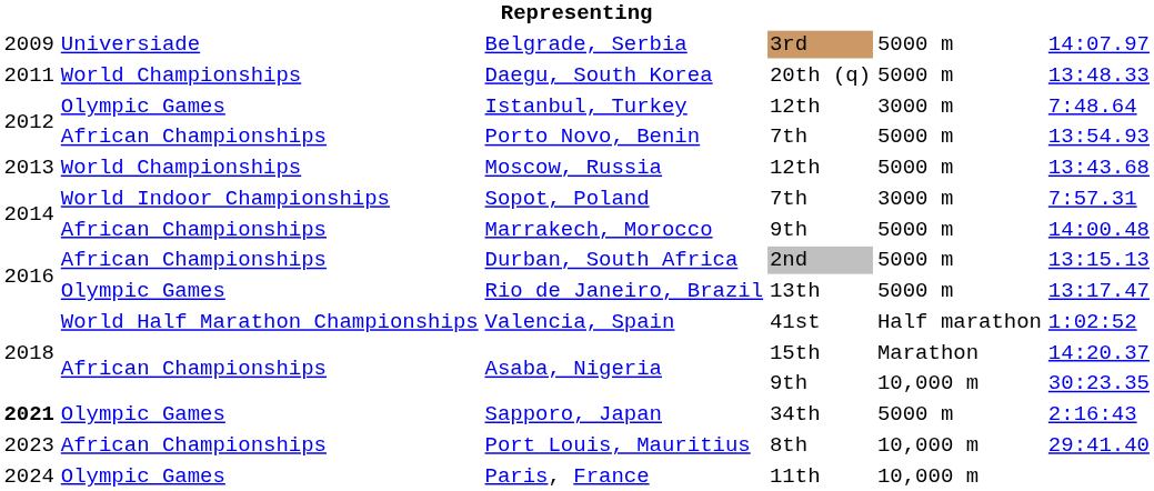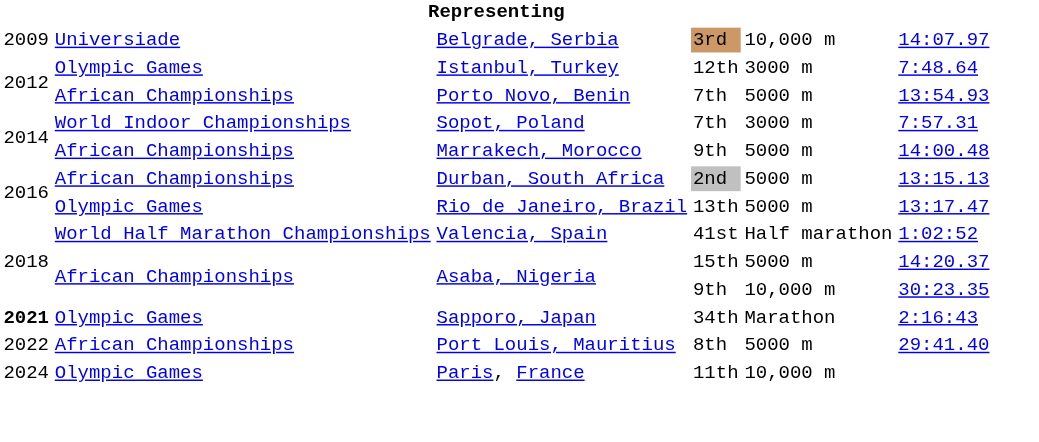 <table>
 <tr>
 <th colspan="6">Representing </th>
 </tr>
 <tr>
 <td>2009</td>
 <td><a href='#'>Universiade</a></td>
 <td><a href='#'>Belgrade, Serbia</a></td>
 <td bgcolor=cc9966>3rd</td>
-<td>5000 m</td>
+<td>10,000 m</td>
 <td><a href='#'>14:07.97</a></td>
-</tr>
-<tr>
-<td>2011</td>
-<td><a href='#'>World Championships</a></td>
-<td><a href='#'>Daegu, South Korea</a></td>
-<td>20th (q)</td>
-<td>5000 m</td>
-<td><a href='#'>13:48.33</a></td>
 </tr>
 <tr>
 <td rowspan=2>2012</td>
 <td><a href='#'>Olympic Games</a></td>
 <td><a href='#'>Istanbul, Turkey</a></td>
 <td>12th</td>
 <td>3000 m</td>
 <td><a href='#'>7:48.64</a></td>
 </tr>
 <tr>
 <td><a href='#'>African Championships</a></td>
 <td><a href='#'>Porto Novo, Benin</a></td>
 <td>7th</td>
 <td>5000 m</td>
 <td><a href='#'>13:54.93</a></td>
-</tr>
-<tr>
-<td>2013</td>
-<td><a href='#'>World Championships</a></td>
-<td><a href='#'>Moscow, Russia</a></td>
-<td>12th</td>
-<td>5000 m</td>
-<td><a href='#'>13:43.68</a></td>
 </tr>
 <tr>
 <td rowspan=2>2014</td>
 <td><a href='#'>World Indoor Championships</a></td>
 <td><a href='#'>Sopot, Poland</a></td>
 <td>7th</td>
 <td>3000 m</td>
 <td><a href='#'>7:57.31</a></td>
 </tr>
 <tr>
 <td><a href='#'>African Championships</a></td>
 <td><a href='#'>Marrakech, Morocco</a></td>
 <td>9th</td>
 <td>5000 m</td>
 <td><a href='#'>14:00.48</a></td>
 </tr>
 <tr>
 <td rowspan=2>2016</td>
 <td><a href='#'>African Championships</a></td>
 <td><a href='#'>Durban, South Africa</a></td>
 <td bgcolor=silver>2nd</td>
 <td>5000 m</td>
 <td><a href='#'>13:15.13</a></td>
 </tr>
 <tr>
 <td><a href='#'>Olympic Games</a></td>
 <td><a href='#'>Rio de Janeiro, Brazil</a></td>
 <td>13th</td>
 <td>5000 m</td>
 <td><a href='#'>13:17.47</a></td>
 </tr>
 <tr>
 <td rowspan=3>2018</td>
 <td><a href='#'>World Half Marathon Championships</a></td>
 <td><a href='#'>Valencia, Spain</a></td>
 <td>41st</td>
 <td>Half marathon</td>
 <td><a href='#'>1:02:52</a></td>
 </tr>
 <tr>
 <td rowspan=2><a href='#'>African Championships</a></td>
 <td rowspan=2><a href='#'>Asaba, Nigeria</a></td>
 <td>15th</td>
-<td>Marathon</td>
+<td>5000 m</td>
 <td><a href='#'>14:20.37</a></td>
 </tr>
 <tr>
 <td>9th</td>
 <td>10,000 m</td>
 <td><a href='#'>30:23.35</a></td>
 </tr>
 <tr>
 <td><strong>2021</strong></td>
 <td><a href='#'>Olympic Games</a></td>
 <td><a href='#'>Sapporo, Japan</a></td>
 <td>34th</td>
-<td>5000 m</td>
+<td>Marathon</td>
 <td><a href='#'>2:16:43</a></td>
 </tr>
 <tr>
-<td>2023</td>
+<td>2022</td>
 <td><a href='#'>African Championships</a></td>
 <td><a href='#'>Port Louis, Mauritius</a></td>
 <td>8th</td>
-<td>10,000 m</td>
+<td>5000 m</td>
 <td><a href='#'>29:41.40</a></td>
 </tr>
 <tr>
 <td>2024</td>
 <td><a href='#'>Olympic Games</a></td>
 <td><a href='#'>Paris</a>, <a href='#'>France</a></td>
 <td>11th</td>
 <td>10,000 m</td>
 <td></td>
 </tr>
 <tr>
 </tr>
 </table>
